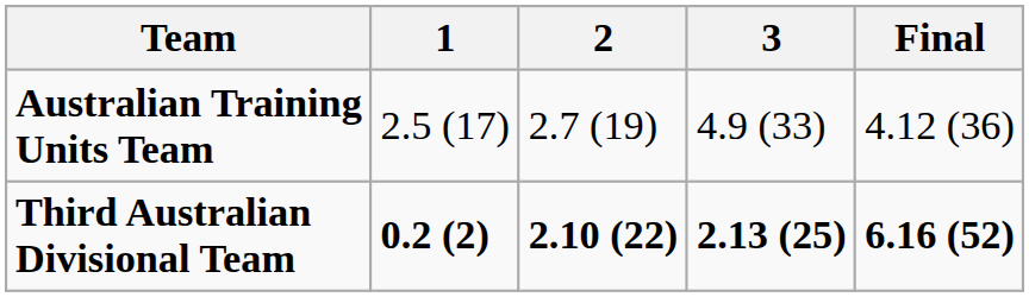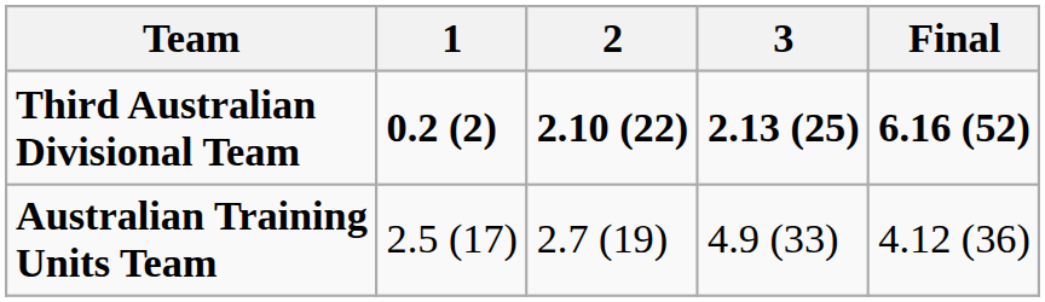 <table class="wikitable">
 <tr>
 <th>Team</th>
 <th>1</th>
 <th>2</th>
 <th>3</th>
 <th>Final</th>
 </tr>
 <tr>
+<td><strong>Third Australian<br>Divisional Team</strong></td>
+<td><strong>0.2 (2)</strong></td>
+<td><strong>2.10 (22)</strong></td>
+<td><strong>2.13 (25)</strong></td>
+<td><strong>6.16 (52)</strong></td>
+</tr>
+<tr>
 <td><strong>Australian Training<br>Units Team</strong></td>
 <td>2.5 (17)</td>
 <td>2.7 (19)</td>
 <td>4.9 (33)</td>
 <td>4.12 (36)</td>
 </tr>
-<tr>
-<td><strong>Third Australian<br>Divisional Team</strong></td>
-<td><strong>0.2 (2)</strong></td>
-<td><strong>2.10 (22)</strong></td>
-<td><strong>2.13 (25)</strong></td>
-<td><strong>6.16 (52)</strong></td>
-</tr>
 </table>
